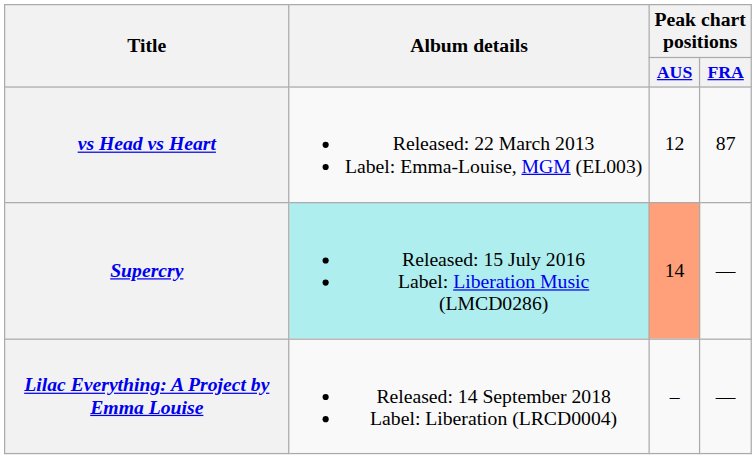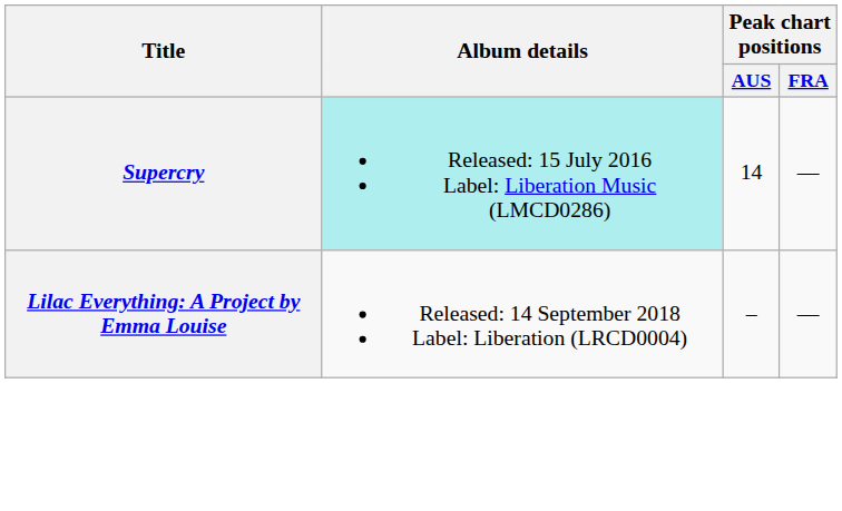 <table class="wikitable plainrowheaders" style="text-align:center;">
 <tr>
 <th scope="col" rowspan="2" style="width:16em;">Title</th>
 <th scope="col" rowspan="2" style="width:20em;">Album details</th>
 <th scope="col" colspan="2">Peak chart positions</th>
 </tr>
 <tr>
 <th scope="col" style="width:2.5em;font-size:90%;"><a href='#'>AUS</a><br></th>
 <th scope="col" style="width:2.5em;font-size:90%;"><a href='#'>FRA</a><br></th>
 </tr>
 <tr>
-<th scope="row"><em><a href='#'>vs Head vs Heart</a></em></th>
-<td><br><ul><li>Released: 22 March 2013</li><li>Label: Emma-Louise, <a href='#'>MGM</a> (EL003)</li></ul></td>
-<td>12</td>
-<td>87</td>
-</tr>
-<tr>
 <th scope="row"><em><a href='#'>Supercry</a></em></th>
 <td style="background: paleturquoise;"><br><ul><li>Released: 15 July 2016</li><li>Label: <a href='#'>Liberation Music</a> (LMCD0286)</li></ul></td>
-<td style="background: lightsalmon;">14</td>
+<td>14</td>
 <td>—</td>
 </tr>
 <tr>
 <th scope="row"><em><a href='#'>Lilac Everything: A Project by Emma Louise</a></em></th>
 <td><br><ul><li>Released: 14 September 2018</li><li>Label: Liberation (LRCD0004)</li></ul></td>
 <td>–</td>
 <td>—</td>
 </tr>
 </table>
